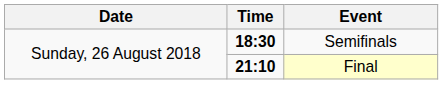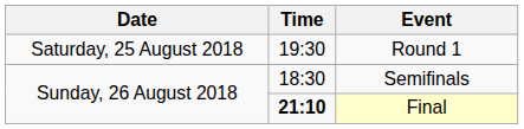 <table class = "wikitable" style="text-align:center;">
 <tr>
 <th width=220>Date</th>
 <th width=50>Time</th>
 <th width=150>Event</th>
 </tr>
 <tr>
+<td>Saturday, 25 August 2018</td>
+<td>19:30</td>
+<td>Round 1</td>
+</tr>
+<tr>
 <td rowspan=2>Sunday, 26 August 2018</td>
-<td><strong>18:30</strong></td>
+<td>18:30</td>
 <td>Semifinals</td>
 </tr>
 <tr>
 <td><strong>21:10</strong></td>
 <td bgcolor=ffffcc>Final</td>
 </tr>
 </table>
